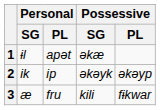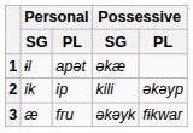 <table class="wikitable">
 <tr>
 <th rowspan="2"></th>
 <th colspan="2">Personal</th>
 <th colspan="2">Possessive</th>
 </tr>
 <tr>
 <th>SG</th>
 <th>PL</th>
 <th>SG</th>
 <th>PL</th>
 </tr>
 <tr>
 <th>1</th>
 <td><em>ɨl</em></td>
 <td><em>apət</em></td>
 <td><em>əkæ</em></td>
 <td></td>
 </tr>
 <tr>
 <th>2</th>
 <td><em>ik</em></td>
 <td><em>ip</em></td>
-<td><em>əkəyk</em></td>
+<td><em>kili</em></td>
 <td><em>əkəyp</em></td>
 </tr>
 <tr>
 <th>3</th>
 <td><em>æ</em></td>
 <td><em>fru</em></td>
-<td><em>kili</em></td>
+<td><em>əkəyk</em></td>
 <td><em>fɨkwar</em></td>
 </tr>
 </table>
